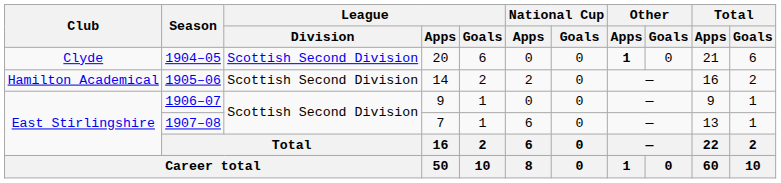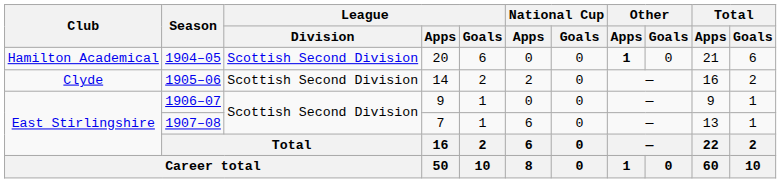 <table class="wikitable" style="text-align: center;">
 <tr>
 <th rowspan="2">Club</th>
 <th rowspan="2">Season</th>
 <th colspan="3">League</th>
 <th colspan="2">National Cup</th>
 <th colspan="2">Other</th>
 <th colspan="2">Total</th>
 </tr>
 <tr>
 <th>Division</th>
 <th>Apps</th>
 <th>Goals</th>
 <th>Apps</th>
 <th>Goals</th>
 <th>Apps</th>
 <th>Goals</th>
 <th>Apps</th>
 <th>Goals</th>
 </tr>
 <tr>
-<td><a href='#'>Clyde</a></td>
+<td><a href='#'>Hamilton Academical</a></td>
 <td><a href='#'>1904–05</a></td>
 <td><a href='#'>Scottish Second Division</a></td>
 <td>20</td>
 <td>6</td>
 <td>0</td>
 <td>0</td>
 <td><strong>1</strong></td>
 <td>0</td>
 <td>21</td>
 <td>6</td>
 </tr>
 <tr>
-<td><a href='#'>Hamilton Academical</a></td>
+<td><a href='#'>Clyde</a></td>
 <td><a href='#'>1905–06</a></td>
 <td>Scottish Second Division</td>
 <td>14</td>
 <td>2</td>
 <td>2</td>
 <td>0</td>
 <td colspan="2">—</td>
 <td>16</td>
 <td>2</td>
 </tr>
 <tr>
 <td rowspan="3"><a href='#'>East Stirlingshire</a></td>
 <td><a href='#'>1906–07</a></td>
 <td rowspan="2">Scottish Second Division</td>
 <td>9</td>
 <td>1</td>
 <td>0</td>
 <td>0</td>
 <td colspan="2">—</td>
 <td>9</td>
 <td>1</td>
 </tr>
 <tr>
 <td><a href='#'>1907–08</a></td>
 <td>7</td>
 <td>1</td>
 <td>6</td>
 <td>0</td>
 <td colspan="2">—</td>
 <td>13</td>
 <td>1</td>
 </tr>
 <tr>
 <th colspan="2">Total</th>
 <th>16</th>
 <th>2</th>
 <th>6</th>
 <th>0</th>
 <th colspan="2">—</th>
 <th>22</th>
 <th>2</th>
 </tr>
 <tr>
 <th colspan="3">Career total</th>
 <th>50</th>
 <th>10</th>
 <th>8</th>
 <th>0</th>
 <th>1</th>
 <th>0</th>
 <th>60</th>
 <th>10</th>
 </tr>
 </table>
